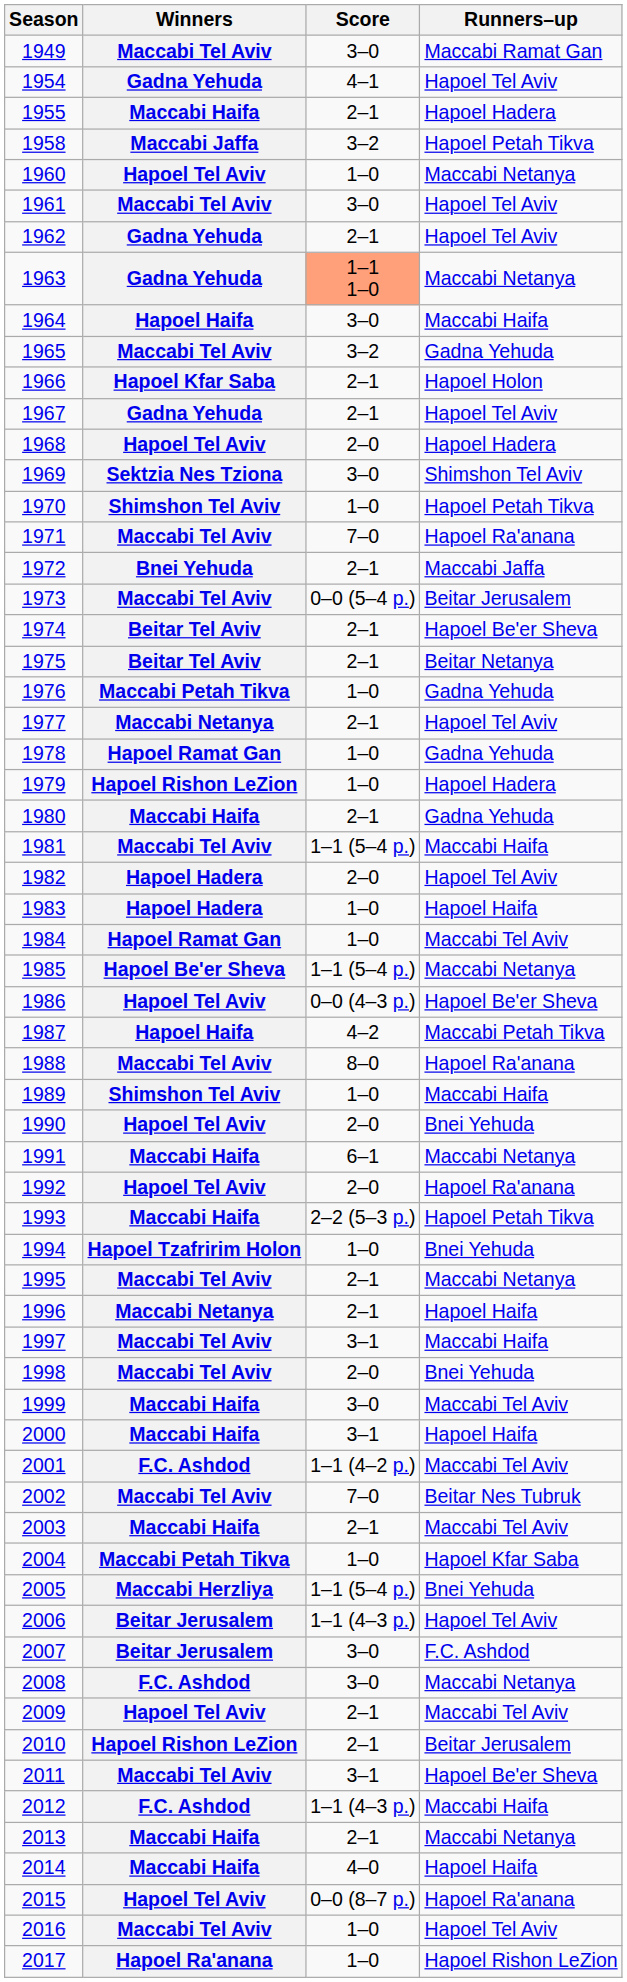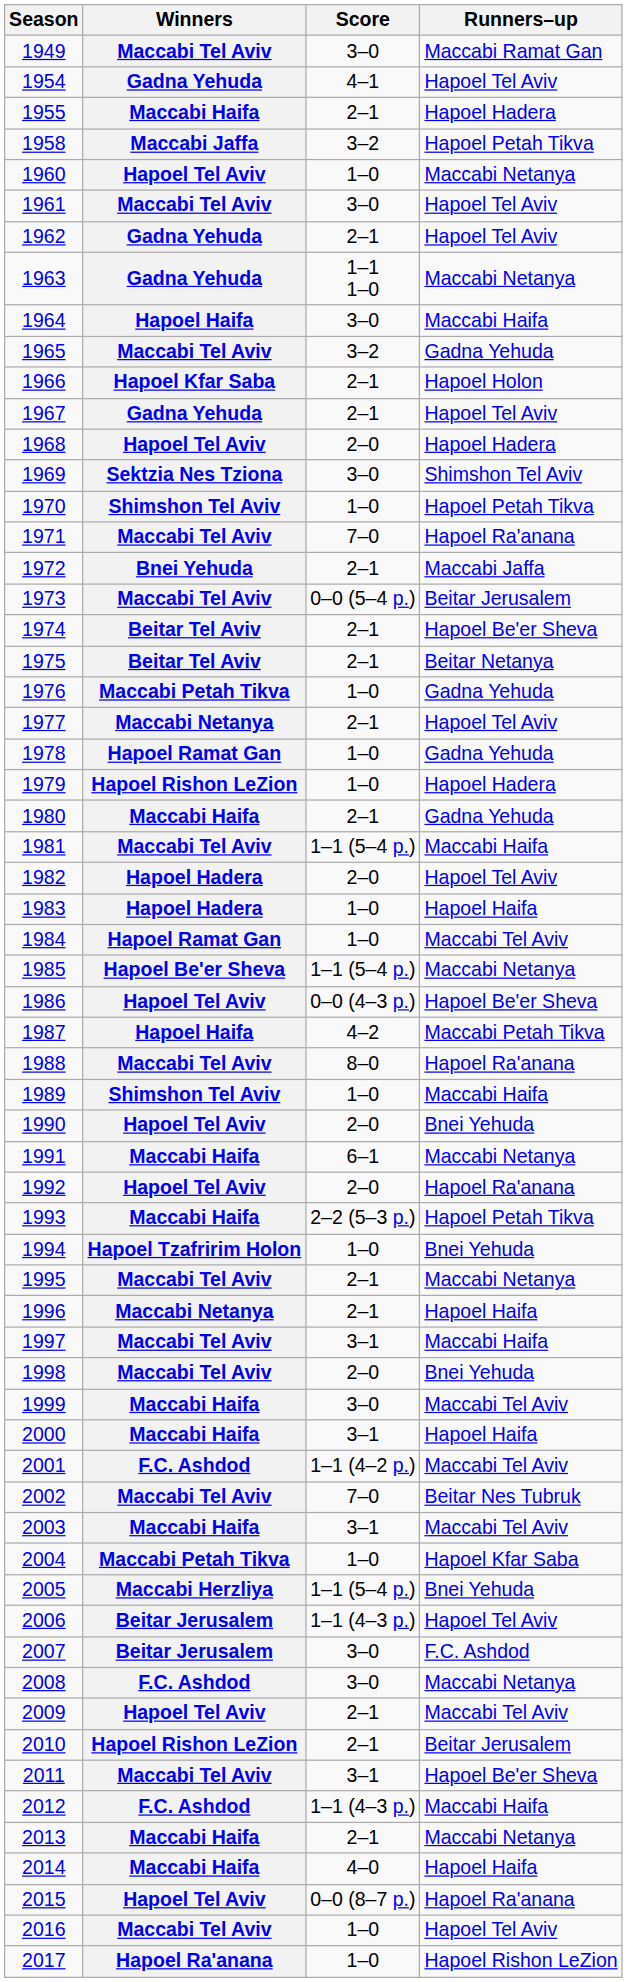 <table class="sortable wikitable plainrowheaders">
 <tr>
 <th scope="col">Season</th>
 <th scope="col">Winners</th>
 <th scope="col">Score</th>
 <th scope="col">Runners–up</th>
 </tr>
 <tr>
 <td align=center><a href='#'>1949</a></td>
 <th scope=row><a href='#'>Maccabi Tel Aviv</a></th>
 <td align=center>3–0</td>
 <td><a href='#'>Maccabi Ramat Gan</a></td>
 </tr>
 <tr>
 <td align=center><a href='#'>1954</a></td>
 <th scope=row><a href='#'>Gadna Yehuda</a></th>
 <td align=center>4–1</td>
 <td><a href='#'>Hapoel Tel Aviv</a></td>
 </tr>
 <tr>
 <td align=center><a href='#'>1955</a></td>
 <th scope=row><a href='#'>Maccabi Haifa</a></th>
 <td align=center>2–1</td>
 <td><a href='#'>Hapoel Hadera</a></td>
 </tr>
 <tr>
 <td align=center><a href='#'>1958</a></td>
 <th scope=row><a href='#'>Maccabi Jaffa</a></th>
 <td align=center>3–2</td>
 <td><a href='#'>Hapoel Petah Tikva</a></td>
 </tr>
 <tr>
 <td align=center><a href='#'>1960</a></td>
 <th scope=row><a href='#'>Hapoel Tel Aviv</a></th>
 <td align=center>1–0</td>
 <td><a href='#'>Maccabi Netanya</a></td>
 </tr>
 <tr>
 <td align=center><a href='#'>1961</a></td>
 <th scope=row><a href='#'>Maccabi Tel Aviv</a></th>
 <td align=center>3–0</td>
 <td><a href='#'>Hapoel Tel Aviv</a></td>
 </tr>
 <tr>
 <td align=center><a href='#'>1962</a></td>
 <th scope=row><a href='#'>Gadna Yehuda</a></th>
 <td align=center>2–1</td>
 <td><a href='#'>Hapoel Tel Aviv</a></td>
 </tr>
 <tr>
 <td align=center><a href='#'>1963</a></td>
 <th scope=row><a href='#'>Gadna Yehuda</a></th>
-<td align=center style="background: lightsalmon;">1–1<br>1–0</td>
+<td align=center>1–1<br>1–0</td>
 <td><a href='#'>Maccabi Netanya</a></td>
 </tr>
 <tr>
 <td align=center><a href='#'>1964</a></td>
 <th scope=row><a href='#'>Hapoel Haifa</a></th>
 <td align=center>3–0</td>
 <td><a href='#'>Maccabi Haifa</a></td>
 </tr>
 <tr>
 <td align=center><a href='#'>1965</a></td>
 <th scope=row><a href='#'>Maccabi Tel Aviv</a></th>
 <td align=center>3–2</td>
 <td><a href='#'>Gadna Yehuda</a></td>
 </tr>
 <tr>
 <td align=center><a href='#'>1966</a></td>
 <th scope=row><a href='#'>Hapoel Kfar Saba</a></th>
 <td align=center>2–1</td>
 <td><a href='#'>Hapoel Holon</a></td>
 </tr>
 <tr>
 <td align=center><a href='#'>1967</a></td>
 <th scope=row><a href='#'>Gadna Yehuda</a></th>
 <td align=center>2–1</td>
 <td><a href='#'>Hapoel Tel Aviv</a></td>
 </tr>
 <tr>
 <td align=center><a href='#'>1968</a></td>
 <th scope=row><a href='#'>Hapoel Tel Aviv</a></th>
 <td align=center>2–0</td>
 <td><a href='#'>Hapoel Hadera</a></td>
 </tr>
 <tr>
 <td align=center><a href='#'>1969</a></td>
 <th scope=row><a href='#'>Sektzia Nes Tziona</a></th>
 <td align=center>3–0</td>
 <td><a href='#'>Shimshon Tel Aviv</a></td>
 </tr>
 <tr>
 <td align=center><a href='#'>1970</a></td>
 <th scope=row><a href='#'>Shimshon Tel Aviv</a></th>
 <td align=center>1–0</td>
 <td><a href='#'>Hapoel Petah Tikva</a></td>
 </tr>
 <tr>
 <td align=center><a href='#'>1971</a></td>
 <th scope=row><a href='#'>Maccabi Tel Aviv</a></th>
 <td align=center>7–0</td>
 <td><a href='#'>Hapoel Ra'anana</a></td>
 </tr>
 <tr>
 <td align=center><a href='#'>1972</a></td>
 <th scope=row><a href='#'>Bnei Yehuda</a></th>
 <td align=center>2–1</td>
 <td><a href='#'>Maccabi Jaffa</a></td>
 </tr>
 <tr>
 <td align=center><a href='#'>1973</a></td>
 <th scope=row><a href='#'>Maccabi Tel Aviv</a></th>
 <td align=center>0–0  (5–4 <a href='#'>p.</a>)</td>
 <td><a href='#'>Beitar Jerusalem</a></td>
 </tr>
 <tr>
 <td align=center><a href='#'>1974</a></td>
 <th scope=row><a href='#'>Beitar Tel Aviv</a></th>
 <td align=center>2–1</td>
 <td><a href='#'>Hapoel Be'er Sheva</a></td>
 </tr>
 <tr>
 <td align=center><a href='#'>1975</a></td>
 <th scope=row><a href='#'>Beitar Tel Aviv</a></th>
 <td align=center>2–1</td>
 <td><a href='#'>Beitar Netanya</a></td>
 </tr>
 <tr>
 <td align=center><a href='#'>1976</a></td>
 <th scope=row><a href='#'>Maccabi Petah Tikva</a></th>
 <td align=center>1–0</td>
 <td><a href='#'>Gadna Yehuda</a></td>
 </tr>
 <tr>
 <td align=center><a href='#'>1977</a></td>
 <th scope=row><a href='#'>Maccabi Netanya</a></th>
 <td align=center>2–1</td>
 <td><a href='#'>Hapoel Tel Aviv</a></td>
 </tr>
 <tr>
 <td align=center><a href='#'>1978</a></td>
 <th scope=row><a href='#'>Hapoel Ramat Gan</a></th>
 <td align=center>1–0</td>
 <td><a href='#'>Gadna Yehuda</a></td>
 </tr>
 <tr>
 <td align=center><a href='#'>1979</a></td>
 <th scope=row><a href='#'>Hapoel Rishon LeZion</a></th>
 <td align=center>1–0</td>
 <td><a href='#'>Hapoel Hadera</a></td>
 </tr>
 <tr>
 <td align=center><a href='#'>1980</a></td>
 <th scope=row><a href='#'>Maccabi Haifa</a></th>
 <td align=center>2–1</td>
 <td><a href='#'>Gadna Yehuda</a></td>
 </tr>
 <tr>
 <td align=center><a href='#'>1981</a></td>
 <th scope=row><a href='#'>Maccabi Tel Aviv</a></th>
 <td align=center>1–1  (5–4 <a href='#'>p.</a>)</td>
 <td><a href='#'>Maccabi Haifa</a></td>
 </tr>
 <tr>
 <td align=center><a href='#'>1982</a></td>
 <th scope=row><a href='#'>Hapoel Hadera</a></th>
 <td align=center>2–0</td>
 <td><a href='#'>Hapoel Tel Aviv</a></td>
 </tr>
 <tr>
 <td align=center><a href='#'>1983</a></td>
 <th scope=row><a href='#'>Hapoel Hadera</a></th>
 <td align=center>1–0</td>
 <td><a href='#'>Hapoel Haifa</a></td>
 </tr>
 <tr>
 <td align=center><a href='#'>1984</a></td>
 <th scope=row><a href='#'>Hapoel Ramat Gan</a></th>
 <td align=center>1–0</td>
 <td><a href='#'>Maccabi Tel Aviv</a></td>
 </tr>
 <tr>
 <td align=center><a href='#'>1985</a></td>
 <th scope=row><a href='#'>Hapoel Be'er Sheva</a></th>
 <td align=center>1–1  (5–4 <a href='#'>p.</a>)</td>
 <td><a href='#'>Maccabi Netanya</a></td>
 </tr>
 <tr>
 <td align=center><a href='#'>1986</a></td>
 <th scope=row><a href='#'>Hapoel Tel Aviv</a></th>
 <td align=center>0–0  (4–3 <a href='#'>p.</a>)</td>
 <td><a href='#'>Hapoel Be'er Sheva</a></td>
 </tr>
 <tr>
 <td align=center><a href='#'>1987</a></td>
 <th scope=row><a href='#'>Hapoel Haifa</a></th>
 <td align=center>4–2</td>
 <td><a href='#'>Maccabi Petah Tikva</a></td>
 </tr>
 <tr>
 <td align=center><a href='#'>1988</a></td>
 <th scope=row><a href='#'>Maccabi Tel Aviv</a></th>
 <td align=center>8–0</td>
 <td><a href='#'>Hapoel Ra'anana</a></td>
 </tr>
 <tr>
 <td align=center><a href='#'>1989</a></td>
 <th scope=row><a href='#'>Shimshon Tel Aviv</a></th>
 <td align=center>1–0</td>
 <td><a href='#'>Maccabi Haifa</a></td>
 </tr>
 <tr>
 <td align=center><a href='#'>1990</a></td>
 <th scope=row><a href='#'>Hapoel Tel Aviv</a></th>
 <td align=center>2–0</td>
 <td><a href='#'>Bnei Yehuda</a></td>
 </tr>
 <tr>
 <td align=center><a href='#'>1991</a></td>
 <th scope=row><a href='#'>Maccabi Haifa</a></th>
 <td align=center>6–1</td>
 <td><a href='#'>Maccabi Netanya</a></td>
 </tr>
 <tr>
 <td align=center><a href='#'>1992</a></td>
 <th scope=row><a href='#'>Hapoel Tel Aviv</a></th>
 <td align=center>2–0</td>
 <td><a href='#'>Hapoel Ra'anana</a></td>
 </tr>
 <tr>
 <td align=center><a href='#'>1993</a></td>
 <th scope=row><a href='#'>Maccabi Haifa</a></th>
 <td align=center>2–2  (5–3 <a href='#'>p.</a>)</td>
 <td><a href='#'>Hapoel Petah Tikva</a></td>
 </tr>
 <tr>
 <td align=center><a href='#'>1994</a></td>
 <th scope=row><a href='#'>Hapoel Tzafririm Holon</a></th>
 <td align=center>1–0</td>
 <td><a href='#'>Bnei Yehuda</a></td>
 </tr>
 <tr>
 <td align=center><a href='#'>1995</a></td>
 <th scope=row><a href='#'>Maccabi Tel Aviv</a></th>
 <td align=center>2–1</td>
 <td><a href='#'>Maccabi Netanya</a></td>
 </tr>
 <tr>
 <td align=center><a href='#'>1996</a></td>
 <th scope=row><a href='#'>Maccabi Netanya</a></th>
 <td align=center>2–1</td>
 <td><a href='#'>Hapoel Haifa</a></td>
 </tr>
 <tr>
 <td align=center><a href='#'>1997</a></td>
 <th scope=row><a href='#'>Maccabi Tel Aviv</a></th>
 <td align=center>3–1</td>
 <td><a href='#'>Maccabi Haifa</a></td>
 </tr>
 <tr>
 <td align=center><a href='#'>1998</a></td>
 <th scope=row><a href='#'>Maccabi Tel Aviv</a></th>
 <td align=center>2–0</td>
 <td><a href='#'>Bnei Yehuda</a></td>
 </tr>
 <tr>
 <td align=center><a href='#'>1999</a></td>
 <th scope=row><a href='#'>Maccabi Haifa</a></th>
 <td align=center>3–0</td>
 <td><a href='#'>Maccabi Tel Aviv</a></td>
 </tr>
 <tr>
 <td align=center><a href='#'>2000</a></td>
 <th scope=row><a href='#'>Maccabi Haifa</a></th>
 <td align=center>3–1</td>
 <td><a href='#'>Hapoel Haifa</a></td>
 </tr>
 <tr>
 <td align=center><a href='#'>2001</a></td>
 <th scope=row><a href='#'>F.C. Ashdod</a></th>
 <td align=center>1–1  (4–2 <a href='#'>p.</a>)</td>
 <td><a href='#'>Maccabi Tel Aviv</a></td>
 </tr>
 <tr>
 <td align=center><a href='#'>2002</a></td>
 <th scope=row><a href='#'>Maccabi Tel Aviv</a></th>
 <td align=center>7–0</td>
 <td><a href='#'>Beitar Nes Tubruk</a></td>
 </tr>
 <tr>
 <td align=center><a href='#'>2003</a></td>
 <th scope=row><a href='#'>Maccabi Haifa</a></th>
-<td align=center>2–1</td>
+<td align=center>3–1</td>
 <td><a href='#'>Maccabi Tel Aviv</a></td>
 </tr>
 <tr>
 <td align=center><a href='#'>2004</a></td>
 <th scope=row><a href='#'>Maccabi Petah Tikva</a></th>
 <td align=center>1–0</td>
 <td><a href='#'>Hapoel Kfar Saba</a></td>
 </tr>
 <tr>
 <td align=center><a href='#'>2005</a></td>
 <th scope=row><a href='#'>Maccabi Herzliya</a></th>
 <td align=center>1–1  (5–4 <a href='#'>p.</a>)</td>
 <td><a href='#'>Bnei Yehuda</a></td>
 </tr>
 <tr>
 <td align=center><a href='#'>2006</a></td>
 <th scope=row><a href='#'>Beitar Jerusalem</a></th>
 <td align=center>1–1  (4–3 <a href='#'>p.</a>)</td>
 <td><a href='#'>Hapoel Tel Aviv</a></td>
 </tr>
 <tr>
 <td align=center><a href='#'>2007</a></td>
 <th scope=row><a href='#'>Beitar Jerusalem</a></th>
 <td align=center>3–0</td>
 <td><a href='#'>F.C. Ashdod</a></td>
 </tr>
 <tr>
 <td align=center><a href='#'>2008</a></td>
 <th scope=row><a href='#'>F.C. Ashdod</a></th>
 <td align=center>3–0</td>
 <td><a href='#'>Maccabi Netanya</a></td>
 </tr>
 <tr>
 <td align=center><a href='#'>2009</a></td>
 <th scope=row><a href='#'>Hapoel Tel Aviv</a></th>
 <td align=center>2–1</td>
 <td><a href='#'>Maccabi Tel Aviv</a></td>
 </tr>
 <tr>
 <td align=center><a href='#'>2010</a></td>
 <th scope=row><a href='#'>Hapoel Rishon LeZion</a></th>
 <td align=center>2–1</td>
 <td><a href='#'>Beitar Jerusalem</a></td>
 </tr>
 <tr>
 <td align=center><a href='#'>2011</a></td>
 <th scope=row><a href='#'>Maccabi Tel Aviv</a></th>
 <td align=center>3–1</td>
 <td><a href='#'>Hapoel Be'er Sheva</a></td>
 </tr>
 <tr>
 <td align=center><a href='#'>2012</a></td>
 <th scope=row><a href='#'>F.C. Ashdod</a></th>
 <td align=center>1–1  (4–3 <a href='#'>p.</a>)</td>
 <td><a href='#'>Maccabi Haifa</a></td>
 </tr>
 <tr>
 <td align=center><a href='#'>2013</a></td>
 <th scope=row><a href='#'>Maccabi Haifa</a></th>
 <td align=center>2–1</td>
 <td><a href='#'>Maccabi Netanya</a></td>
 </tr>
 <tr>
 <td align=center><a href='#'>2014</a></td>
 <th scope=row><a href='#'>Maccabi Haifa</a></th>
 <td align=center>4–0</td>
 <td><a href='#'>Hapoel Haifa</a></td>
 </tr>
 <tr>
 <td align=center><a href='#'>2015</a></td>
 <th scope=row><a href='#'>Hapoel Tel Aviv</a></th>
 <td align=center>0–0  (8–7 <a href='#'>p.</a>)</td>
 <td><a href='#'>Hapoel Ra'anana</a></td>
 </tr>
 <tr>
 <td align=center><a href='#'>2016</a></td>
 <th scope=row><a href='#'>Maccabi Tel Aviv</a></th>
 <td align=center>1–0 </td>
 <td><a href='#'>Hapoel Tel Aviv</a></td>
 </tr>
 <tr>
 <td align=center><a href='#'>2017</a></td>
 <th scope=row><a href='#'>Hapoel Ra'anana</a></th>
 <td align=center>1–0</td>
 <td><a href='#'>Hapoel Rishon LeZion</a></td>
 </tr>
 </table>
